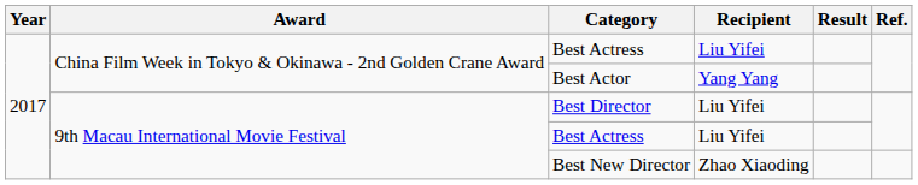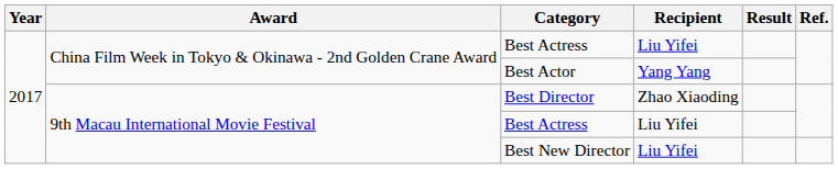 <table class="wikitable">
 <tr>
 <th>Year</th>
 <th>Award</th>
 <th>Category</th>
 <th>Recipient</th>
 <th>Result</th>
 <th>Ref.</th>
 </tr>
 <tr>
 <td rowspan=5>2017</td>
 <td rowspan=2>China Film Week in Tokyo & Okinawa - 2nd Golden Crane Award</td>
 <td>Best Actress</td>
 <td><a href='#'>Liu Yifei</a></td>
 <td></td>
 <td rowspan=2></td>
 </tr>
 <tr>
 <td>Best Actor</td>
 <td><a href='#'>Yang Yang</a></td>
 <td></td>
 </tr>
 <tr>
 <td rowspan=3>9th <a href='#'>Macau International Movie Festival</a></td>
 <td><a href='#'>Best Director</a></td>
-<td>Liu Yifei</td>
+<td>Zhao Xiaoding</td>
 <td></td>
 <td rowspan=2></td>
 </tr>
 <tr>
 <td><a href='#'>Best Actress</a></td>
 <td>Liu Yifei</td>
 <td></td>
 </tr>
 <tr>
 <td>Best New Director</td>
-<td>Zhao Xiaoding</td>
+<td><a href='#'>Liu Yifei</a></td>
 <td></td>
 <td></td>
 </tr>
 </table>
